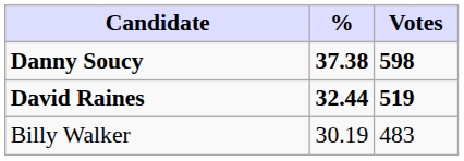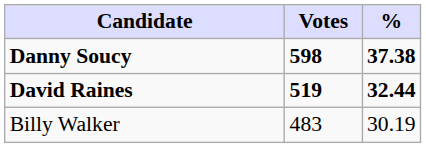 <table class="wikitable">
 <tr>
 <th style="background:#ddf; width:200px;">Candidate</th>
+<th style="background:#ddf; width:50px;">Votes</th>
 <th style="background:#ddf; width:30px;">%</th>
-<th style="background:#ddf; width:50px;">Votes</th>
 </tr>
 <tr>
 <td><strong>Danny Soucy</strong></td>
+<td><strong>598</strong></td>
 <td><strong>37.38</strong></td>
-<td><strong>598</strong></td>
 </tr>
 <tr>
 <td><strong>David Raines</strong></td>
+<td><strong>519</strong></td>
 <td><strong>32.44</strong></td>
-<td><strong>519</strong></td>
 </tr>
 <tr>
 <td>Billy Walker</td>
+<td>483</td>
 <td>30.19</td>
-<td>483</td>
 </tr>
 </table>
